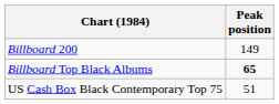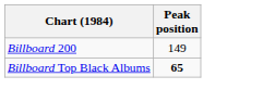 <table class="wikitable sortable plainrowheaders">
 <tr>
 <th align="left">Chart (1984)</th>
 <th align="center">Peak<br>position</th>
 </tr>
 <tr>
 <td align="left"><a href='#'><em>Billboard</em> 200</a></td>
 <td align="center">149</td>
 </tr>
 <tr>
 <td><a href='#'><em>Billboard</em> Top Black Albums</a></td>
 <td align="center"><strong>65</strong></td>
 </tr>
-<tr>
-<td align="left">US <a href='#'>Cash Box</a> Black Contemporary Top 75 </td>
-<td align="center">51</td>
-</tr>
 </table>
